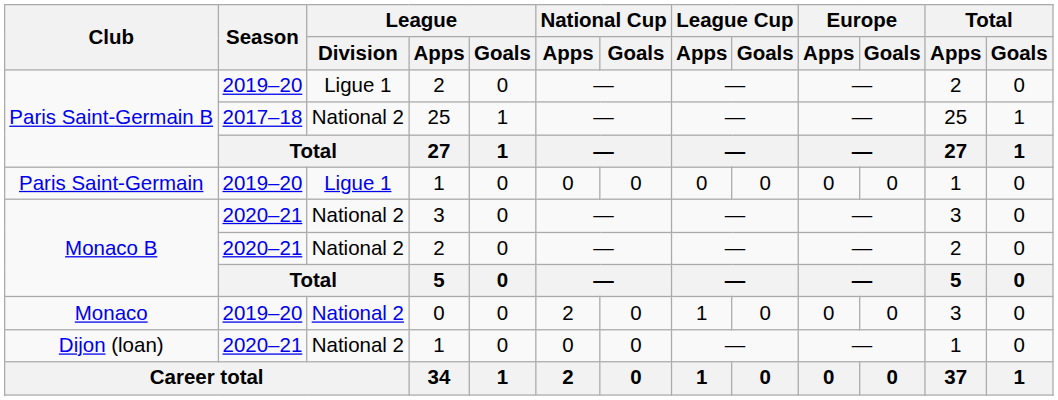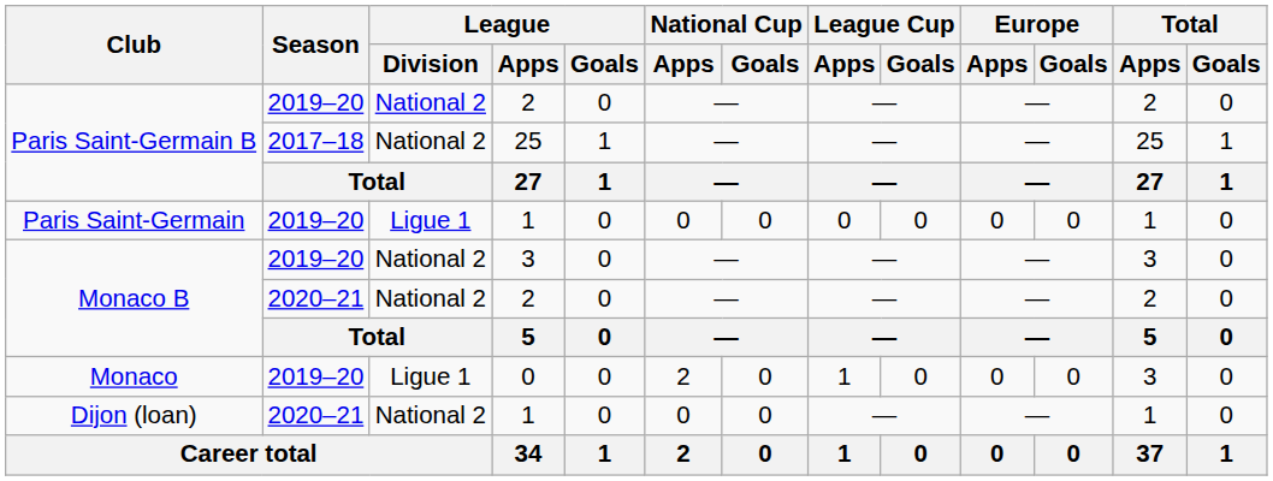 <table class="wikitable" style="text-align:center">
 <tr>
 <th rowspan="2">Club</th>
 <th rowspan="2">Season</th>
 <th colspan="3">League</th>
 <th colspan="2">National Cup</th>
 <th colspan="2">League Cup</th>
 <th colspan="2">Europe</th>
 <th colspan="2">Total</th>
 </tr>
 <tr>
 <th>Division</th>
 <th>Apps</th>
 <th>Goals</th>
 <th>Apps</th>
 <th>Goals</th>
 <th>Apps</th>
 <th>Goals</th>
 <th>Apps</th>
 <th>Goals</th>
 <th>Apps</th>
 <th>Goals</th>
 </tr>
 <tr>
 <td rowspan="3"><a href='#'>Paris Saint-Germain B</a></td>
 <td><a href='#'>2019–20</a></td>
-<td>Ligue 1</td>
+<td><a href='#'>National 2</a></td>
 <td>2</td>
 <td>0</td>
 <td colspan="2">—</td>
 <td colspan="2">—</td>
 <td colspan="2">—</td>
 <td>2</td>
 <td>0</td>
 </tr>
 <tr>
 <td><a href='#'>2017–18</a></td>
 <td>National 2</td>
 <td>25</td>
 <td>1</td>
 <td colspan="2">—</td>
 <td colspan="2">—</td>
 <td colspan="2">—</td>
 <td>25</td>
 <td>1</td>
 </tr>
 <tr>
 <th colspan="2">Total</th>
 <th>27</th>
 <th>1</th>
 <th colspan="2">—</th>
 <th colspan="2">—</th>
 <th colspan="2">—</th>
 <th>27</th>
 <th>1</th>
 </tr>
 <tr>
 <td><a href='#'>Paris Saint-Germain</a></td>
 <td><a href='#'>2019–20</a></td>
 <td><a href='#'>Ligue 1</a></td>
 <td>1</td>
 <td>0</td>
 <td>0</td>
 <td>0</td>
 <td>0</td>
 <td>0</td>
 <td>0</td>
 <td>0</td>
 <td>1</td>
 <td>0</td>
 </tr>
 <tr>
 <td rowspan="3"><a href='#'>Monaco B</a></td>
-<td><a href='#'>2020–21</a></td>
+<td><a href='#'>2019–20</a></td>
 <td>National 2</td>
 <td>3</td>
 <td>0</td>
 <td colspan="2">—</td>
 <td colspan="2">—</td>
 <td colspan="2">—</td>
 <td>3</td>
 <td>0</td>
 </tr>
 <tr>
 <td><a href='#'>2020–21</a></td>
 <td>National 2</td>
 <td>2</td>
 <td>0</td>
 <td colspan="2">—</td>
 <td colspan="2">—</td>
 <td colspan="2">—</td>
 <td>2</td>
 <td>0</td>
 </tr>
 <tr>
 <th colspan="2">Total</th>
 <th>5</th>
 <th>0</th>
 <th colspan="2">—</th>
 <th colspan="2">—</th>
 <th colspan="2">—</th>
 <th>5</th>
 <th>0</th>
 </tr>
 <tr>
 <td><a href='#'>Monaco</a></td>
 <td><a href='#'>2019–20</a></td>
-<td><a href='#'>National 2</a></td>
+<td>Ligue 1</td>
 <td>0</td>
 <td>0</td>
 <td>2</td>
 <td>0</td>
 <td>1</td>
 <td>0</td>
 <td>0</td>
 <td>0</td>
 <td>3</td>
 <td>0</td>
 </tr>
 <tr>
 <td><a href='#'>Dijon</a> (loan)</td>
 <td><a href='#'>2020–21</a></td>
 <td>National 2</td>
 <td>1</td>
 <td>0</td>
 <td>0</td>
 <td>0</td>
 <td colspan="2">—</td>
 <td colspan="2">—</td>
 <td>1</td>
 <td>0</td>
 </tr>
 <tr>
 <th colspan="3">Career total</th>
 <th>34</th>
 <th>1</th>
 <th>2</th>
 <th>0</th>
 <th>1</th>
 <th>0</th>
 <th>0</th>
 <th>0</th>
 <th>37</th>
 <th>1</th>
 </tr>
 </table>
